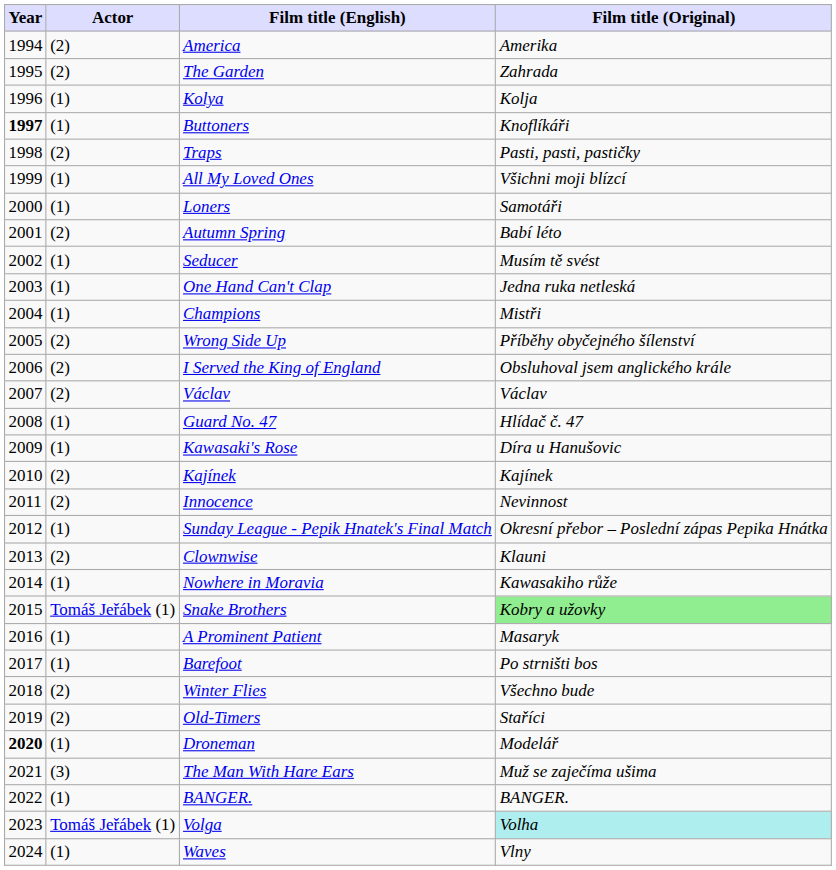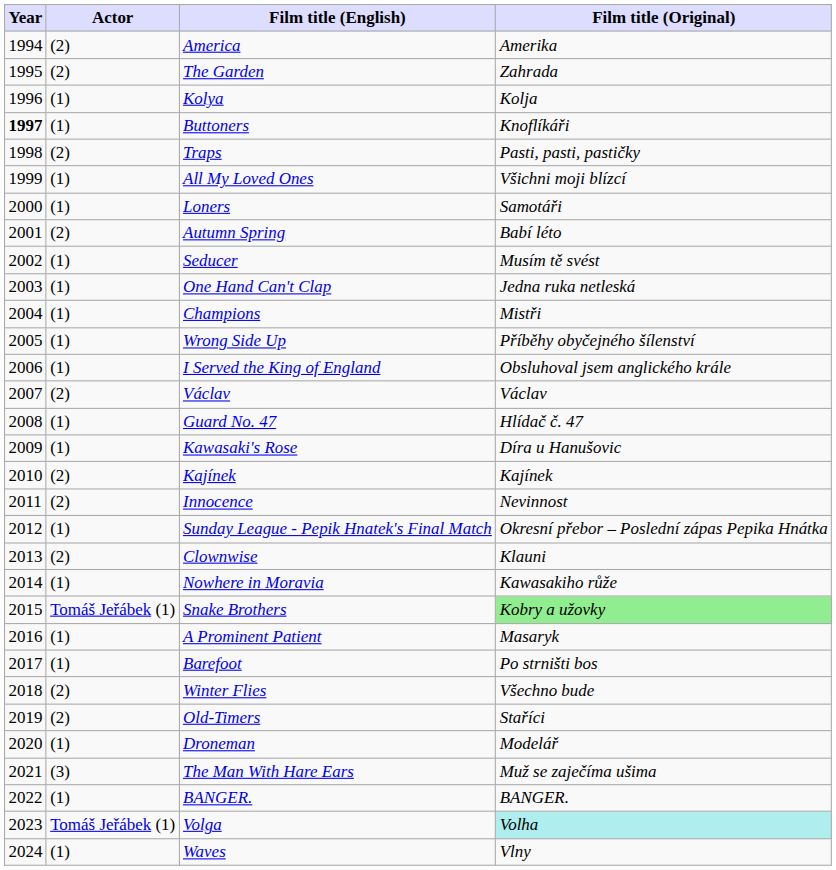 <table class="wikitable sortable">
 <tr>
 <th style="background:#DDDDFF;">Year</th>
 <th style="background:#DDDDFF;">Actor</th>
 <th style="background:#DDDDFF;">Film title (English)</th>
 <th style="background:#DDDDFF;">Film title (Original)</th>
 </tr>
 <tr>
 <td>1994</td>
 <td> (2)</td>
 <td><em><a href='#'>America</a></em></td>
 <td><em>Amerika</em></td>
 </tr>
 <tr>
 <td>1995</td>
 <td> (2)</td>
 <td><em><a href='#'>The Garden</a></em></td>
 <td><em>Zahrada</em></td>
 </tr>
 <tr>
 <td>1996</td>
 <td> (1)</td>
 <td><em><a href='#'>Kolya</a></em></td>
 <td><em>Kolja</em></td>
 </tr>
 <tr>
 <td><strong>1997</strong></td>
 <td> (1)</td>
 <td><em><a href='#'>Buttoners</a></em></td>
 <td><em>Knoflíkáři</em></td>
 </tr>
 <tr>
 <td>1998</td>
 <td> (2)</td>
 <td><em><a href='#'>Traps</a></em></td>
 <td><em>Pasti, pasti, pastičky</em></td>
 </tr>
 <tr>
 <td>1999</td>
 <td> (1)</td>
 <td><em><a href='#'>All My Loved Ones</a></em></td>
 <td><em>Všichni moji blízcí</em></td>
 </tr>
 <tr>
 <td>2000</td>
 <td> (1)</td>
 <td><em><a href='#'>Loners</a></em></td>
 <td><em>Samotáři</em></td>
 </tr>
 <tr>
 <td>2001</td>
 <td> (2)</td>
 <td><em><a href='#'>Autumn Spring</a></em></td>
 <td><em>Babí léto</em></td>
 </tr>
 <tr>
 <td>2002</td>
 <td> (1)</td>
 <td><em><a href='#'>Seducer</a></em></td>
 <td><em>Musím tě svést</em></td>
 </tr>
 <tr>
 <td>2003</td>
 <td> (1)</td>
 <td><em><a href='#'>One Hand Can't Clap</a></em></td>
 <td><em>Jedna ruka netleská</em></td>
 </tr>
 <tr>
 <td>2004</td>
 <td> (1)</td>
 <td><em><a href='#'>Champions</a></em></td>
 <td><em>Mistři</em></td>
 </tr>
 <tr>
 <td>2005</td>
-<td> (2)</td>
+<td> (1)</td>
 <td><em><a href='#'>Wrong Side Up</a></em></td>
 <td><em>Příběhy obyčejného šílenství</em></td>
 </tr>
 <tr>
 <td>2006</td>
-<td> (2)</td>
+<td> (1)</td>
 <td><em><a href='#'>I Served the King of England</a></em></td>
 <td><em>Obsluhoval jsem anglického krále</em></td>
 </tr>
 <tr>
 <td>2007</td>
 <td> (2)</td>
 <td><em><a href='#'>Václav</a></em></td>
 <td><em>Václav</em></td>
 </tr>
 <tr>
 <td>2008</td>
 <td> (1)</td>
 <td><em><a href='#'>Guard No. 47</a></em></td>
 <td><em>Hlídač č. 47</em></td>
 </tr>
 <tr>
 <td>2009</td>
 <td> (1)</td>
 <td><em><a href='#'>Kawasaki's Rose</a></em></td>
 <td><em>Díra u Hanušovic</em></td>
 </tr>
 <tr>
 <td>2010</td>
 <td> (2)</td>
 <td><em><a href='#'>Kajínek</a></em></td>
 <td><em>Kajínek</em></td>
 </tr>
 <tr>
 <td>2011</td>
 <td> (2)</td>
 <td><em><a href='#'>Innocence</a></em></td>
 <td><em>Nevinnost</em></td>
 </tr>
 <tr>
 <td>2012</td>
 <td> (1)</td>
 <td><em><a href='#'>Sunday League - Pepik Hnatek's Final Match</a></em></td>
 <td><em>Okresní přebor – Poslední zápas Pepika Hnátka</em></td>
 </tr>
 <tr>
 <td>2013</td>
 <td> (2)</td>
 <td><em><a href='#'>Clownwise</a></em></td>
 <td><em>Klauni</em></td>
 </tr>
 <tr>
 <td>2014</td>
 <td> (1)</td>
 <td><em><a href='#'>Nowhere in Moravia</a></em></td>
 <td><em>Kawasakiho růže</em></td>
 </tr>
 <tr>
 <td>2015</td>
 <td><a href='#'>Tomáš Jeřábek</a> (1)</td>
 <td><em><a href='#'>Snake Brothers</a></em></td>
 <td style="background: lightgreen;"><em>Kobry a užovky</em></td>
 </tr>
 <tr>
 <td>2016</td>
 <td> (1)</td>
 <td><em><a href='#'>A Prominent Patient</a></em></td>
 <td><em>Masaryk</em></td>
 </tr>
 <tr>
 <td>2017</td>
 <td> (1)</td>
 <td><em><a href='#'>Barefoot</a></em></td>
 <td><em>Po strništi bos</em></td>
 </tr>
 <tr>
 <td>2018</td>
 <td> (2)</td>
 <td><em><a href='#'>Winter Flies</a></em></td>
 <td><em>Všechno bude</em></td>
 </tr>
 <tr>
 <td>2019</td>
 <td> (2)</td>
 <td><em><a href='#'>Old-Timers</a></em></td>
 <td><em>Staříci</em></td>
 </tr>
 <tr>
-<td><strong>2020</strong></td>
+<td>2020</td>
 <td> (1)</td>
 <td><em><a href='#'>Droneman</a></em></td>
 <td><em>Modelář</em></td>
 </tr>
 <tr>
 <td>2021</td>
 <td> (3)</td>
 <td><em><a href='#'>The Man With Hare Ears</a></em></td>
 <td><em>Muž se zaječíma ušima</em></td>
 </tr>
 <tr>
 <td>2022</td>
 <td> (1)</td>
 <td><em><a href='#'>BANGER.</a></em></td>
 <td><em>BANGER.</em></td>
 </tr>
 <tr>
 <td>2023</td>
 <td><a href='#'>Tomáš Jeřábek</a> (1)</td>
 <td><em><a href='#'>Volga</a></em></td>
 <td style="background: paleturquoise;"><em>Volha</em></td>
 </tr>
 <tr>
 <td>2024</td>
 <td> (1)</td>
 <td><em><a href='#'>Waves</a></em></td>
 <td><em>Vlny</em></td>
 </tr>
 </table>
